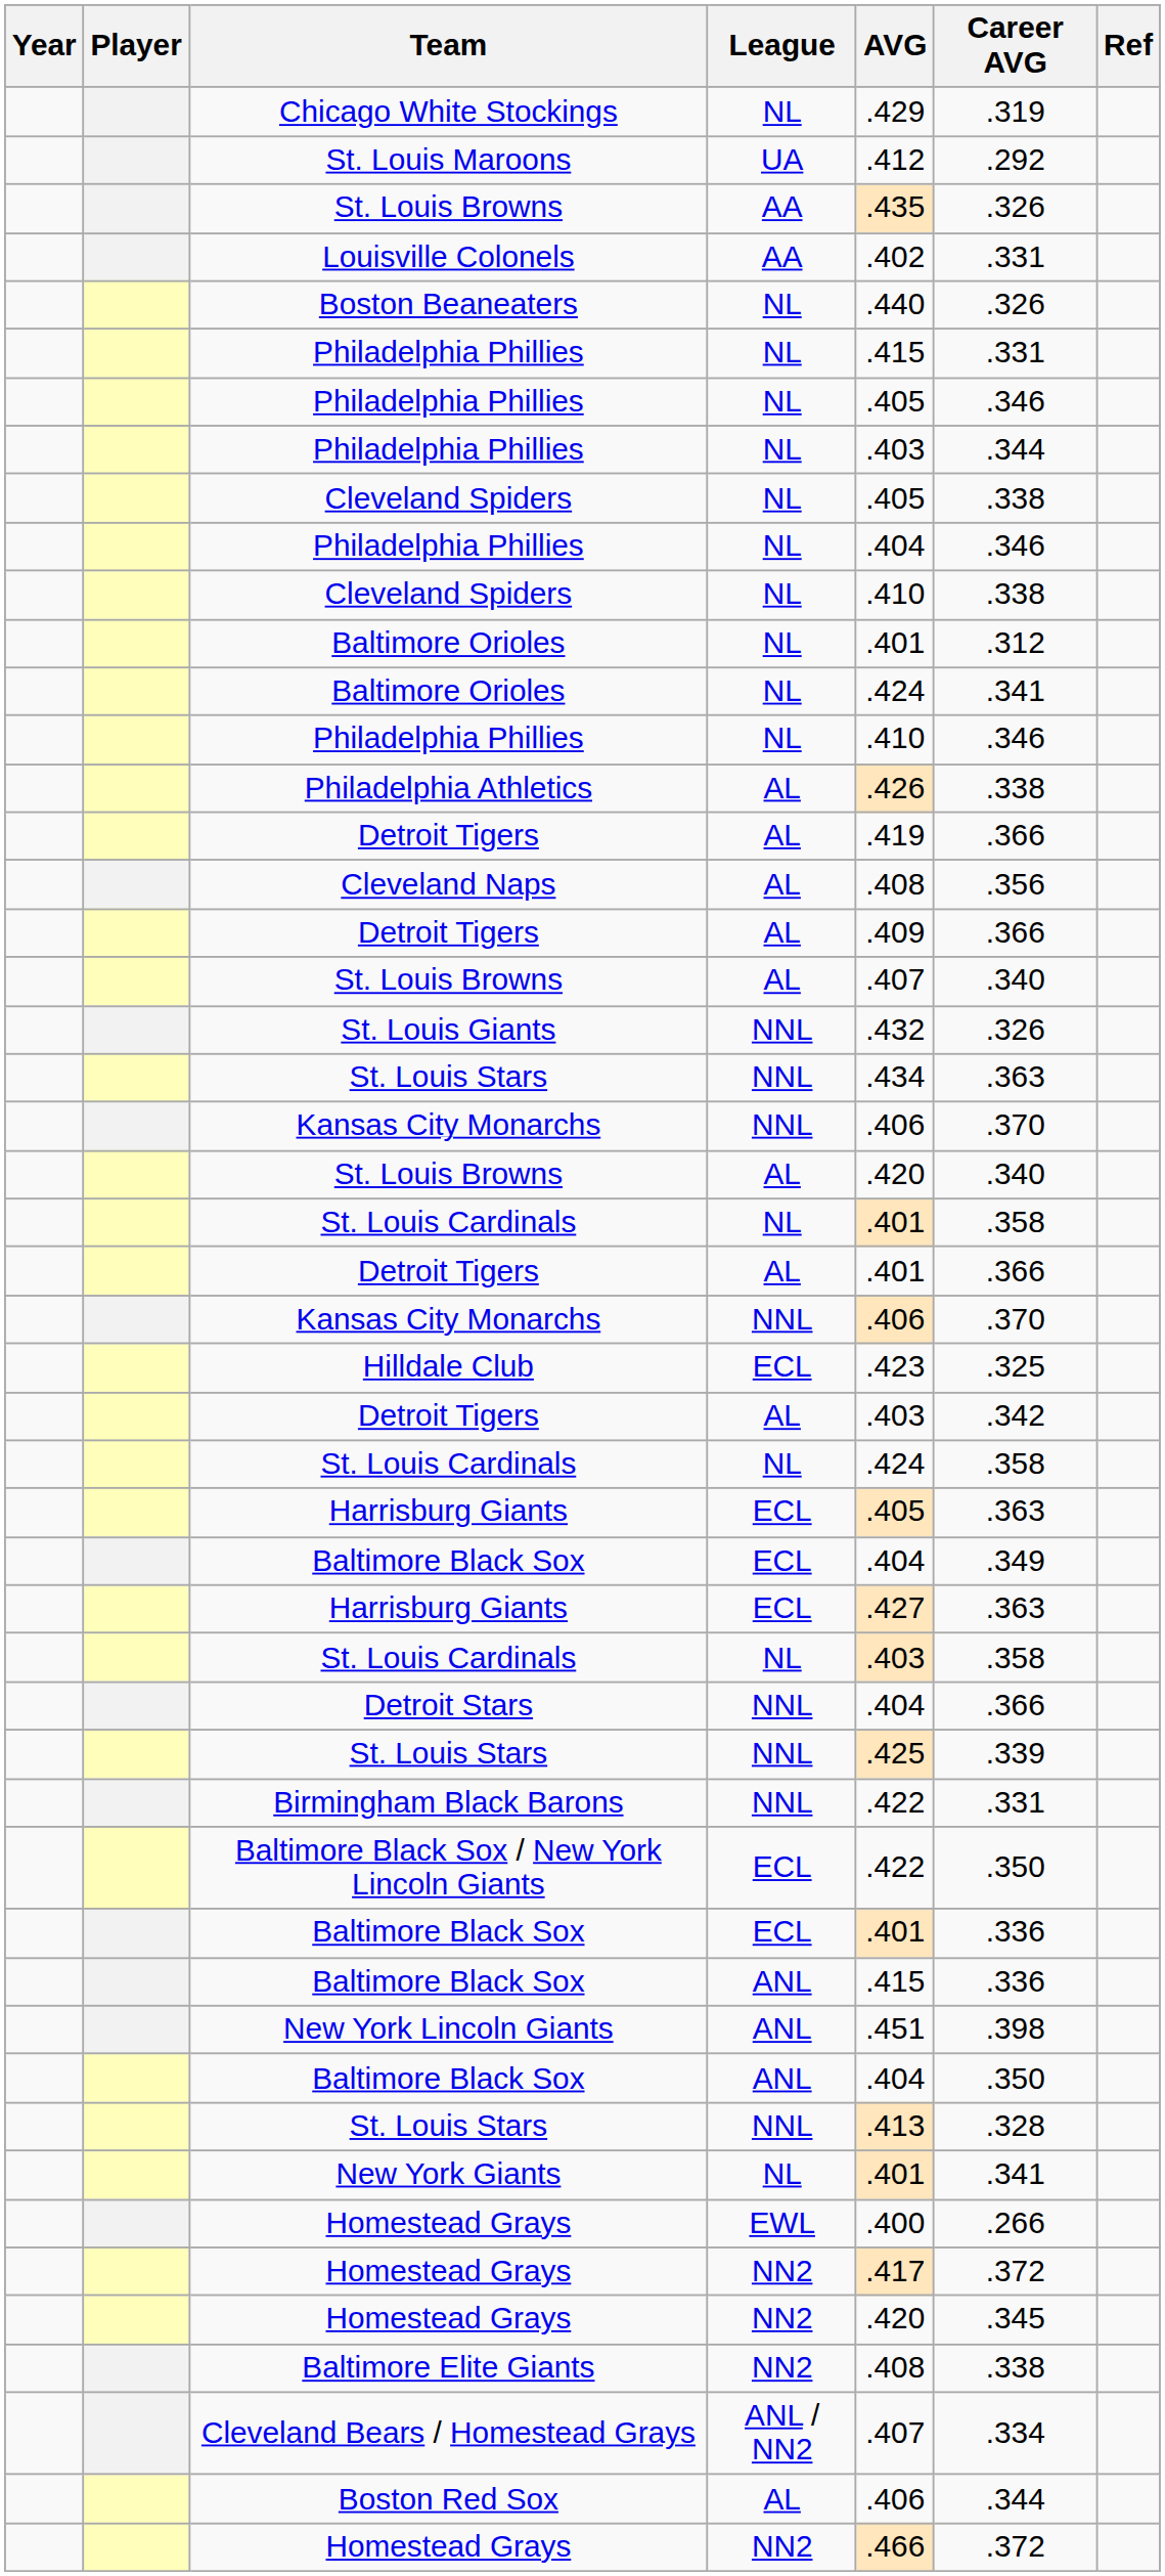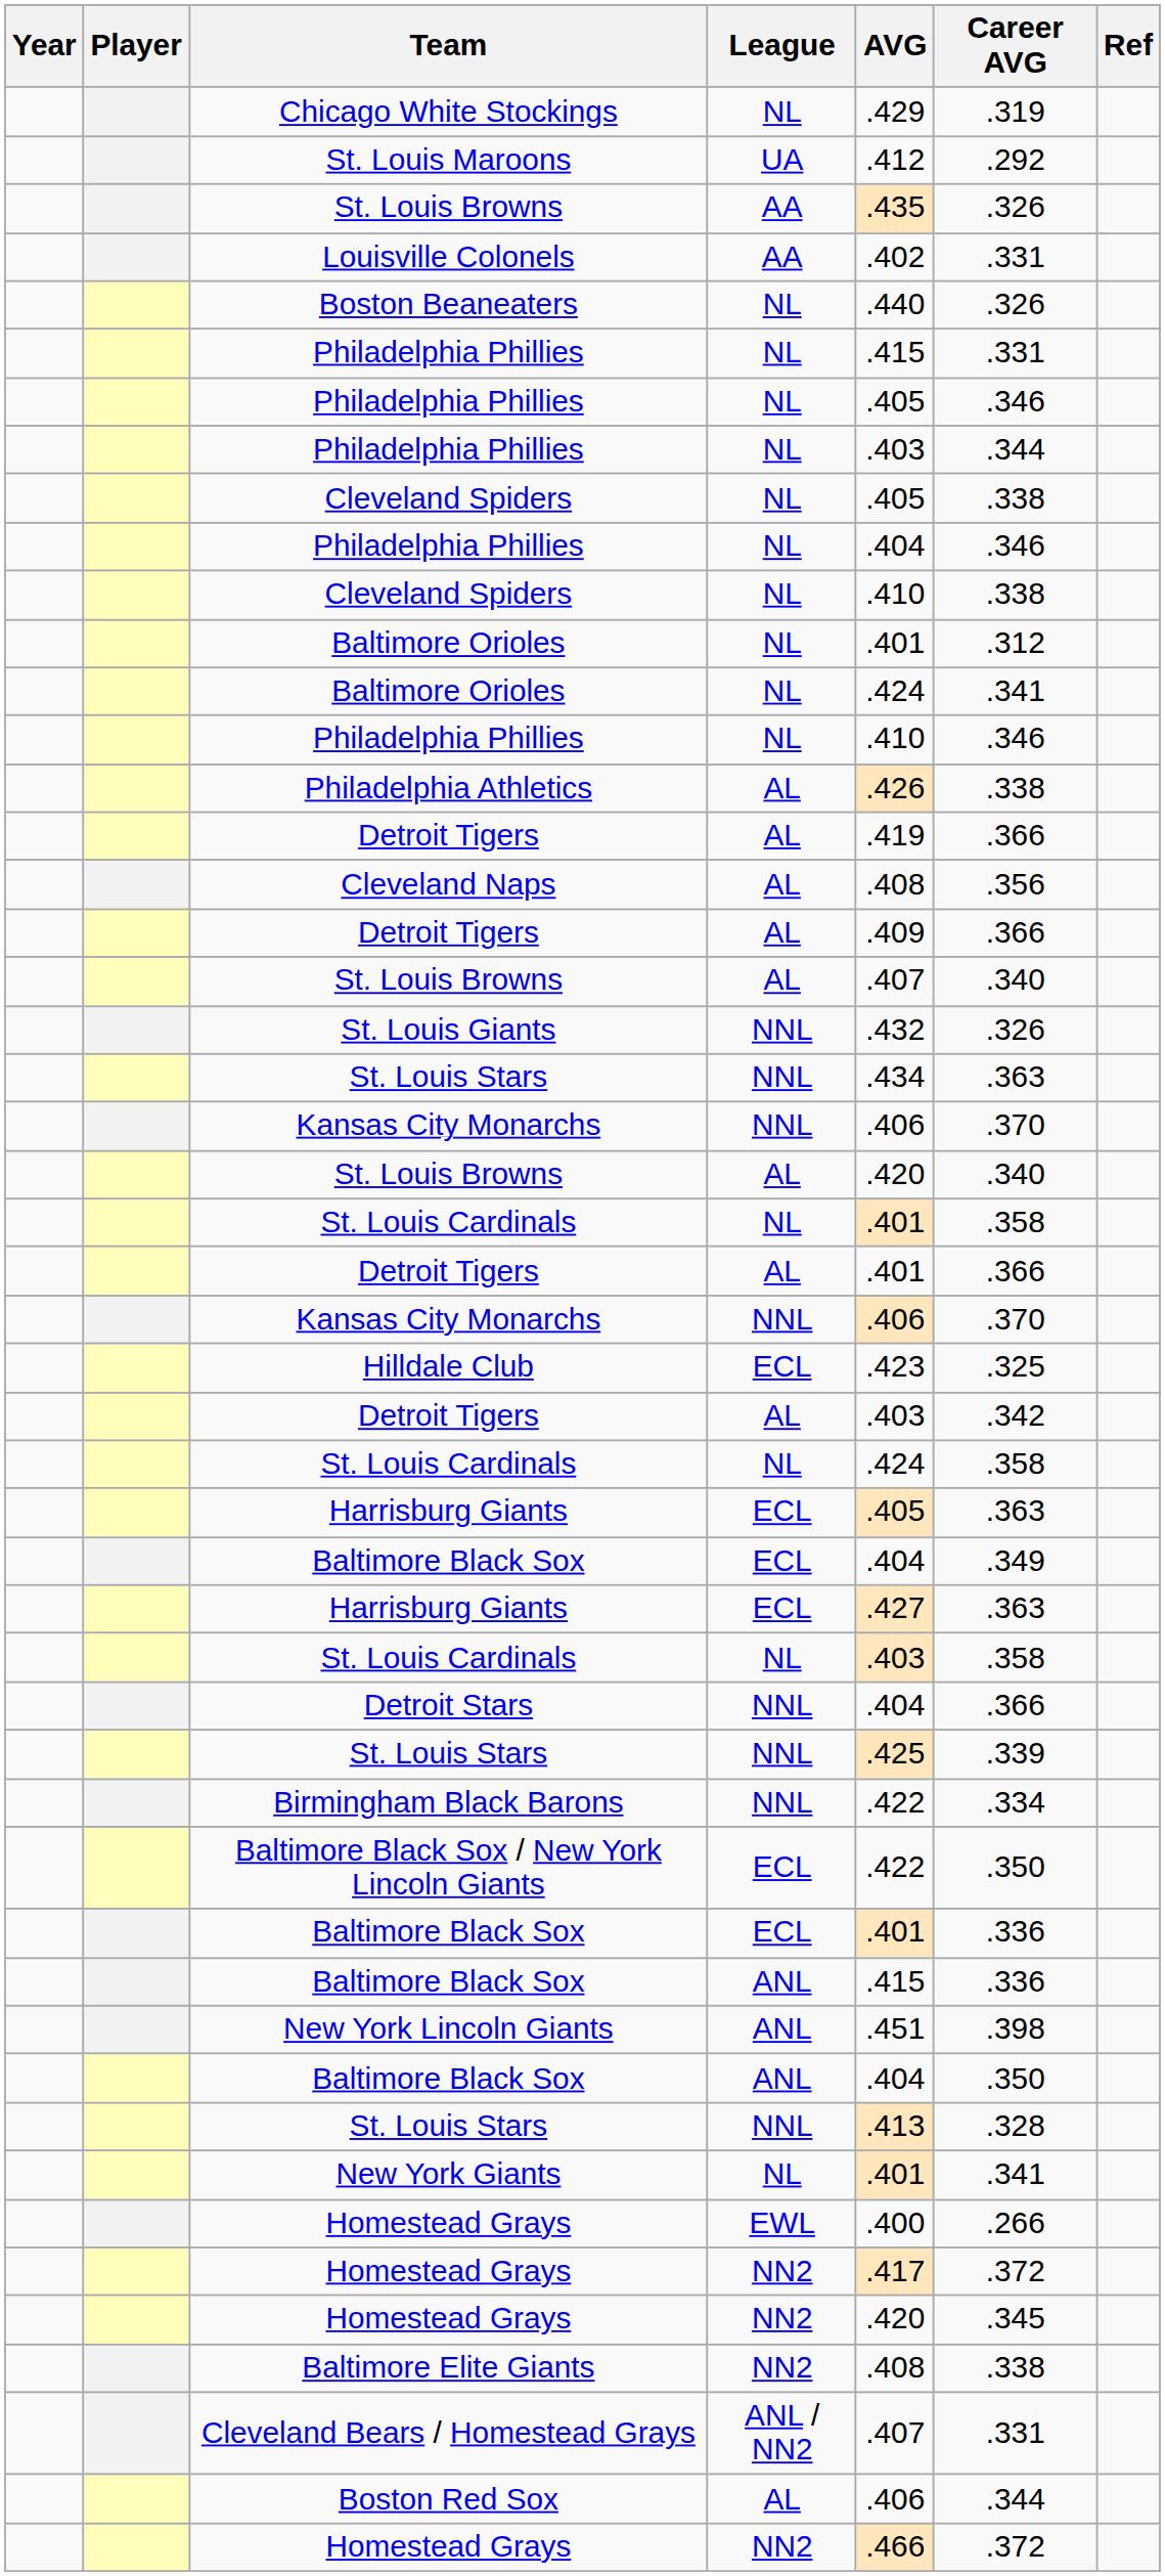 <table class="wikitable sortable plainrowheaders" style="text-align:center;">
 <tr>
 <th scope="col">Year</th>
 <th scope="col">Player</th>
 <th scope="col">Team</th>
 <th scope="col">League</th>
 <th scope="col">AVG</th>
 <th scope="col">Career AVG</th>
 <th scope="col" class="unsortable">Ref</th>
 </tr>
 <tr>
 <td></td>
 <th scope="row" style="text-align:center"></th>
 <td><a href='#'>Chicago White Stockings</a></td>
 <td><a href='#'>NL</a></td>
 <td>.429</td>
 <td>.319</td>
 <td></td>
 </tr>
 <tr>
 <td></td>
 <th scope="row" style="text-align:center"></th>
 <td><a href='#'>St. Louis Maroons</a></td>
 <td><a href='#'>UA</a></td>
 <td>.412</td>
 <td>.292</td>
 <td></td>
 </tr>
 <tr>
 <td></td>
 <th scope="row" style="text-align:center"></th>
 <td><a href='#'>St. Louis Browns</a></td>
 <td><a href='#'>AA</a></td>
 <td style="background-color:#FFE6BD;">.435</td>
 <td>.326</td>
 <td></td>
 </tr>
 <tr>
 <td></td>
 <th scope="row" style="text-align:center"></th>
 <td><a href='#'>Louisville Colonels</a></td>
 <td><a href='#'>AA</a></td>
 <td>.402</td>
 <td>.331</td>
 <td></td>
 </tr>
 <tr>
 <td></td>
 <th scope="row" style="text-align:center; background-color: #ffffbb"></th>
 <td><a href='#'>Boston Beaneaters</a></td>
 <td><a href='#'>NL</a></td>
 <td>.440</td>
 <td>.326</td>
 <td></td>
 </tr>
 <tr>
 <td></td>
 <th scope="row" style="text-align:center; background-color: #ffffbb"></th>
 <td><a href='#'>Philadelphia Phillies</a></td>
 <td><a href='#'>NL</a></td>
 <td>.415</td>
 <td>.331</td>
 <td></td>
 </tr>
 <tr>
 <td></td>
 <th scope="row" style="text-align:center; background-color: #ffffbb"></th>
 <td><a href='#'>Philadelphia Phillies</a></td>
 <td><a href='#'>NL</a></td>
 <td>.405</td>
 <td>.346</td>
 <td></td>
 </tr>
 <tr>
 <td></td>
 <th scope="row" style="text-align:center; background-color: #ffffbb"></th>
 <td><a href='#'>Philadelphia Phillies</a></td>
 <td><a href='#'>NL</a></td>
 <td>.403</td>
 <td>.344</td>
 <td></td>
 </tr>
 <tr>
 <td></td>
 <th scope="row" style="text-align:center; background-color: #ffffbb"></th>
 <td><a href='#'>Cleveland Spiders</a></td>
 <td><a href='#'>NL</a></td>
 <td>.405</td>
 <td>.338</td>
 <td></td>
 </tr>
 <tr>
 <td></td>
 <th scope="row" style="text-align:center; background-color: #ffffbb"> </th>
 <td><a href='#'>Philadelphia Phillies</a></td>
 <td><a href='#'>NL</a></td>
 <td>.404</td>
 <td>.346</td>
 <td></td>
 </tr>
 <tr>
 <td></td>
 <th scope="row" style="text-align:center; background-color: #ffffbb"> </th>
 <td><a href='#'>Cleveland Spiders</a></td>
 <td><a href='#'>NL</a></td>
 <td>.410</td>
 <td>.338</td>
 <td></td>
 </tr>
 <tr>
 <td></td>
 <th scope="row" style="text-align:center; background-color: #ffffbb"></th>
 <td><a href='#'>Baltimore Orioles</a></td>
 <td><a href='#'>NL</a></td>
 <td>.401</td>
 <td>.312</td>
 <td></td>
 </tr>
 <tr>
 <td></td>
 <th scope="row" style="text-align:center; background-color: #ffffbb"></th>
 <td><a href='#'>Baltimore Orioles</a></td>
 <td><a href='#'>NL</a></td>
 <td>.424</td>
 <td>.341</td>
 <td></td>
 </tr>
 <tr>
 <td></td>
 <th scope="row" style="text-align:center; background-color: #ffffbb"> </th>
 <td><a href='#'>Philadelphia Phillies</a></td>
 <td><a href='#'>NL</a></td>
 <td>.410</td>
 <td>.346</td>
 <td></td>
 </tr>
 <tr>
 <td></td>
 <th scope="row" style="text-align:center; background-color: #ffffbb"></th>
 <td><a href='#'>Philadelphia Athletics</a></td>
 <td><a href='#'>AL</a></td>
 <td style="background-color:#FFE6BD;">.426</td>
 <td>.338</td>
 <td></td>
 </tr>
 <tr>
 <td></td>
 <th scope="row" style="text-align:center; background-color: #ffffbb"></th>
 <td><a href='#'>Detroit Tigers</a></td>
 <td><a href='#'>AL</a></td>
 <td>.419</td>
 <td>.366</td>
 <td></td>
 </tr>
 <tr>
 <td></td>
 <th scope="row" style="text-align:center"></th>
 <td><a href='#'>Cleveland Naps</a></td>
 <td><a href='#'>AL</a></td>
 <td>.408</td>
 <td>.356</td>
 <td></td>
 </tr>
 <tr>
 <td></td>
 <th scope="row" style="text-align:center; background-color: #ffffbb"> </th>
 <td><a href='#'>Detroit Tigers</a></td>
 <td><a href='#'>AL</a></td>
 <td>.409</td>
 <td>.366</td>
 <td></td>
 </tr>
 <tr>
 <td></td>
 <th scope="row" style="text-align:center; background-color: #ffffbb"></th>
 <td><a href='#'>St. Louis Browns</a></td>
 <td><a href='#'>AL</a></td>
 <td>.407</td>
 <td>.340</td>
 <td></td>
 </tr>
 <tr>
 <td></td>
 <th scope="row" style="text-align:center"></th>
 <td><a href='#'>St. Louis Giants</a></td>
 <td><a href='#'>NNL</a></td>
 <td>.432</td>
 <td>.326</td>
 <td></td>
 </tr>
 <tr>
 <td></td>
 <th scope="row" style="text-align:center; background-color: #ffffbb"></th>
 <td><a href='#'>St. Louis Stars</a></td>
 <td><a href='#'>NNL</a></td>
 <td>.434</td>
 <td>.363</td>
 <td></td>
 </tr>
 <tr>
 <td></td>
 <th scope="row" style="text-align:center"></th>
 <td><a href='#'>Kansas City Monarchs</a></td>
 <td><a href='#'>NNL</a></td>
 <td>.406</td>
 <td>.370</td>
 <td></td>
 </tr>
 <tr>
 <td></td>
 <th scope="row" style="text-align:center; background-color: #ffffbb"> </th>
 <td><a href='#'>St. Louis Browns</a></td>
 <td><a href='#'>AL</a></td>
 <td>.420</td>
 <td>.340</td>
 <td></td>
 </tr>
 <tr>
 <td></td>
 <th scope="row" style="text-align:center; background-color: #ffffbb"></th>
 <td><a href='#'>St. Louis Cardinals</a></td>
 <td><a href='#'>NL</a></td>
 <td style="background-color:#FFE6BD;">.401</td>
 <td>.358</td>
 <td></td>
 </tr>
 <tr>
 <td></td>
 <th scope="row" style="text-align:center; background-color: #ffffbb"> </th>
 <td><a href='#'>Detroit Tigers</a></td>
 <td><a href='#'>AL</a></td>
 <td>.401</td>
 <td>.366</td>
 <td></td>
 </tr>
 <tr>
 <td></td>
 <th scope="row" style="text-align:center"> </th>
 <td><a href='#'>Kansas City Monarchs</a></td>
 <td><a href='#'>NNL</a></td>
 <td style="background-color:#FFE6BD;">.406</td>
 <td>.370</td>
 <td></td>
 </tr>
 <tr>
 <td></td>
 <th scope="row" style="text-align:center; background-color: #ffffbb"></th>
 <td><a href='#'>Hilldale Club</a></td>
 <td><a href='#'>ECL</a></td>
 <td>.423</td>
 <td>.325</td>
 <td></td>
 </tr>
 <tr>
 <td></td>
 <th scope="row" style="text-align:center; background-color: #ffffbb"></th>
 <td><a href='#'>Detroit Tigers</a></td>
 <td><a href='#'>AL</a></td>
 <td>.403</td>
 <td>.342</td>
 <td></td>
 </tr>
 <tr>
 <td></td>
 <th scope="row" style="text-align:center; background-color: #ffffbb"> </th>
 <td><a href='#'>St. Louis Cardinals</a></td>
 <td><a href='#'>NL</a></td>
 <td>.424</td>
 <td>.358</td>
 <td></td>
 </tr>
 <tr>
 <td></td>
 <th scope="row" style="text-align:center; background-color: #ffffbb"> </th>
 <td><a href='#'>Harrisburg Giants</a></td>
 <td><a href='#'>ECL</a></td>
 <td style="background-color:#FFE6BD;">.405</td>
 <td>.363</td>
 <td></td>
 </tr>
 <tr>
 <td></td>
 <th scope="row" style="text-align:center"></th>
 <td><a href='#'>Baltimore Black Sox</a></td>
 <td><a href='#'>ECL</a></td>
 <td>.404</td>
 <td>.349</td>
 <td></td>
 </tr>
 <tr>
 <td></td>
 <th scope="row" style="text-align:center; background-color: #ffffbb"> </th>
 <td><a href='#'>Harrisburg Giants</a></td>
 <td><a href='#'>ECL</a></td>
 <td style="background-color:#FFE6BD;">.427</td>
 <td>.363</td>
 <td></td>
 </tr>
 <tr>
 <td></td>
 <th scope="row" style="text-align:center; background-color: #ffffbb"> </th>
 <td><a href='#'>St. Louis Cardinals</a></td>
 <td><a href='#'>NL</a></td>
 <td style="background-color:#FFE6BD;">.403</td>
 <td>.358</td>
 <td></td>
 </tr>
 <tr>
 <td></td>
 <th scope="row" style="text-align:center"></th>
 <td><a href='#'>Detroit Stars</a></td>
 <td><a href='#'>NNL</a></td>
 <td>.404</td>
 <td>.366</td>
 <td></td>
 </tr>
 <tr>
 <td></td>
 <th scope="row" style="text-align:center; background-color: #ffffbb"></th>
 <td><a href='#'>St. Louis Stars</a></td>
 <td><a href='#'>NNL</a></td>
 <td style="background-color:#FFE6BD;">.425</td>
 <td>.339</td>
 <td></td>
 </tr>
 <tr>
 <td></td>
 <th scope="row" style="text-align:center"></th>
 <td><a href='#'>Birmingham Black Barons</a></td>
 <td><a href='#'>NNL</a></td>
 <td>.422</td>
-<td>.331</td>
+<td>.334</td>
 <td></td>
 </tr>
 <tr>
 <td></td>
 <th scope="row" style="text-align:center; background-color: #ffffbb"></th>
 <td><a href='#'>Baltimore Black Sox</a> / <a href='#'>New York Lincoln Giants</a></td>
 <td><a href='#'>ECL</a></td>
 <td>.422</td>
 <td>.350</td>
 <td></td>
 </tr>
 <tr>
 <td></td>
 <th scope="row" style="text-align:center"></th>
 <td><a href='#'>Baltimore Black Sox</a></td>
 <td><a href='#'>ECL</a></td>
 <td style="background-color:#FFE6BD;">.401</td>
 <td>.336</td>
 <td></td>
 </tr>
 <tr>
 <td></td>
 <th scope="row" style="text-align:center"> </th>
 <td><a href='#'>Baltimore Black Sox</a></td>
 <td><a href='#'>ANL</a></td>
 <td>.415</td>
 <td>.336</td>
 <td></td>
 </tr>
 <tr>
 <td></td>
 <th scope="row" style="text-align:center"></th>
 <td><a href='#'>New York Lincoln Giants</a></td>
 <td><a href='#'>ANL</a></td>
 <td>.451</td>
 <td>.398</td>
 <td></td>
 </tr>
 <tr>
 <td></td>
 <th scope="row" style="text-align:center; background-color: #ffffbb"> </th>
 <td><a href='#'>Baltimore Black Sox</a></td>
 <td><a href='#'>ANL</a></td>
 <td>.404</td>
 <td>.350</td>
 <td></td>
 </tr>
 <tr>
 <td></td>
 <th scope="row" style="text-align:center; background-color: #ffffbb"></th>
 <td><a href='#'>St. Louis Stars</a></td>
 <td><a href='#'>NNL</a></td>
 <td style="background-color:#FFE6BD;">.413</td>
 <td>.328</td>
 <td></td>
 </tr>
 <tr>
 <td></td>
 <th scope="row" style="text-align:center; background-color: #ffffbb"></th>
 <td><a href='#'>New York Giants</a></td>
 <td><a href='#'>NL</a></td>
 <td style="background-color:#FFE6BD;">.401</td>
 <td>.341</td>
 <td></td>
 </tr>
 <tr>
 <td></td>
 <th scope="row" style="text-align:center"></th>
 <td><a href='#'>Homestead Grays</a></td>
 <td><a href='#'>EWL</a></td>
 <td>.400</td>
 <td>.266</td>
 <td></td>
 </tr>
 <tr>
 <td></td>
 <th scope="row" style="text-align:center; background-color: #ffffbb"></th>
 <td><a href='#'>Homestead Grays</a></td>
 <td><a href='#'>NN2</a></td>
 <td style="background-color:#FFE6BD;">.417</td>
 <td>.372</td>
 <td></td>
 </tr>
 <tr>
 <td></td>
 <th scope="row" style="text-align:center; background-color: #ffffbb"></th>
 <td><a href='#'>Homestead Grays</a></td>
 <td><a href='#'>NN2</a></td>
 <td>.420</td>
 <td>.345</td>
 <td></td>
 </tr>
 <tr>
 <td></td>
 <th scope="row" style="text-align:center"></th>
 <td><a href='#'>Baltimore Elite Giants</a></td>
 <td><a href='#'>NN2</a></td>
 <td>.408</td>
 <td>.338</td>
 <td></td>
 </tr>
 <tr>
 <td></td>
 <th scope="row" style="text-align:center"></th>
 <td><a href='#'>Cleveland Bears</a> / <a href='#'>Homestead Grays</a></td>
 <td><a href='#'>ANL</a> / <a href='#'>NN2</a></td>
 <td>.407</td>
-<td>.334</td>
+<td>.331</td>
 <td></td>
 </tr>
 <tr>
 <td></td>
 <th scope="row" style="text-align:center; background-color: #ffffbb"></th>
 <td><a href='#'>Boston Red Sox</a></td>
 <td><a href='#'>AL</a></td>
 <td>.406</td>
 <td>.344</td>
 <td></td>
 </tr>
 <tr>
 <td></td>
 <th scope="row" style="text-align:center; background-color: #ffffbb"></th>
 <td><a href='#'>Homestead Grays</a></td>
 <td><a href='#'>NN2</a></td>
 <td style="background-color:#FFE6BD;">.466</td>
 <td>.372</td>
 <td></td>
 </tr>
 </table>
